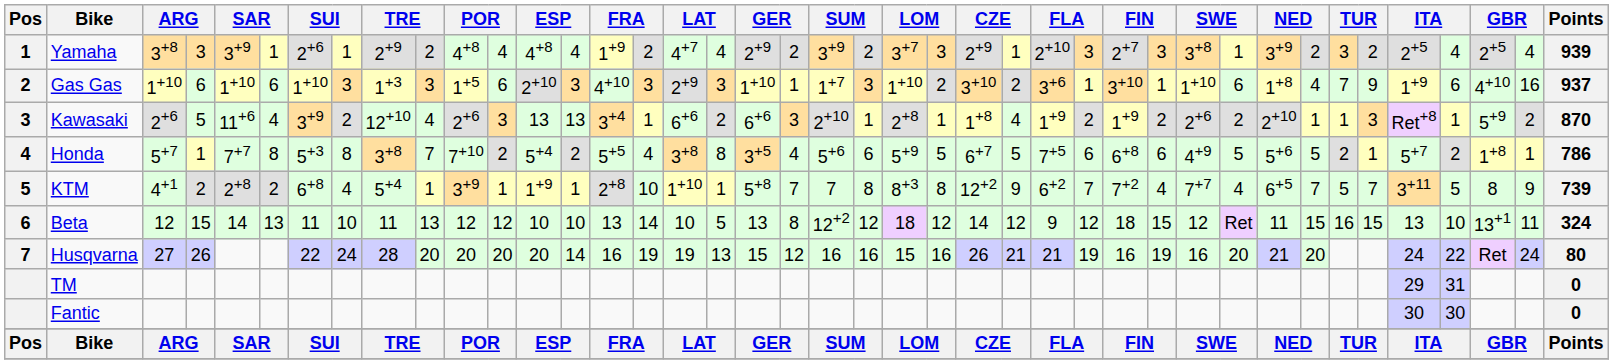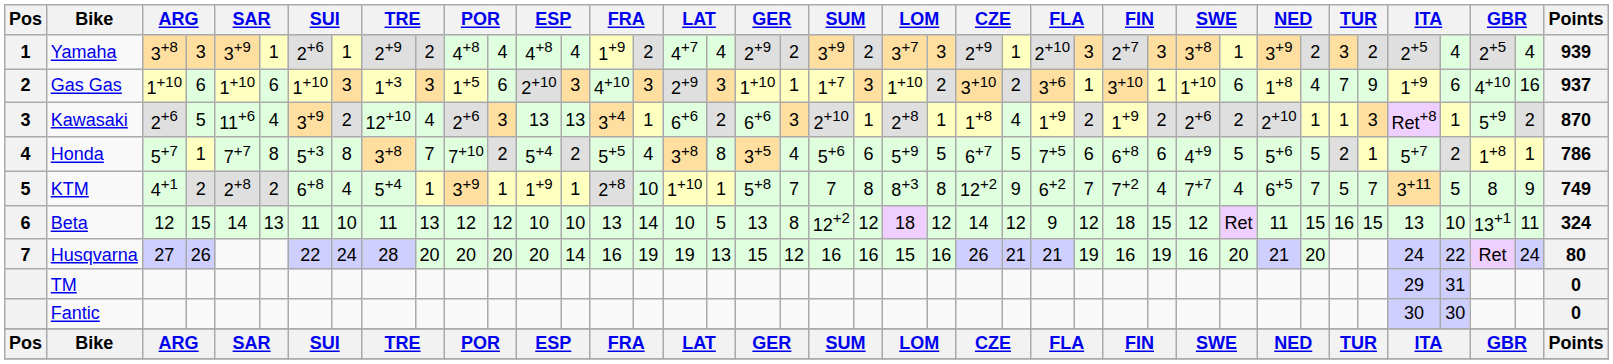 <table class="wikitable" style="font-size: 75%; text-align:center">
 <tr valign="top">
 <th valign="middle">Pos</th>
 <th valign="middle">Bike</th>
 <th colspan=2><a href='#'>ARG</a><br></th>
 <th colspan=2><a href='#'>SAR</a><br></th>
 <th colspan=2><a href='#'>SUI</a><br></th>
 <th colspan=2><a href='#'>TRE</a><br></th>
 <th colspan=2><a href='#'>POR</a><br></th>
 <th colspan=2><a href='#'>ESP</a><br></th>
 <th colspan=2><a href='#'>FRA</a><br></th>
 <th colspan=2><a href='#'>LAT</a><br></th>
 <th colspan=2><a href='#'>GER</a><br></th>
 <th colspan=2><a href='#'>SUM</a><br></th>
 <th colspan=2><a href='#'>LOM</a><br></th>
 <th colspan=2><a href='#'>CZE</a><br></th>
 <th colspan=2><a href='#'>FLA</a><br></th>
 <th colspan=2><a href='#'>FIN</a><br></th>
 <th colspan=2><a href='#'>SWE</a><br></th>
 <th colspan=2><a href='#'>NED</a><br></th>
 <th colspan=2><a href='#'>TUR</a><br></th>
 <th colspan=2><a href='#'>ITA</a><br></th>
 <th colspan=2><a href='#'>GBR</a><br></th>
 <th valign="middle">Points</th>
 </tr>
 <tr>
 <th>1</th>
 <td align=left><a href='#'>Yamaha</a></td>
 <td style="background:#ffdf9f;">3<sup>+8</sup></td>
 <td style="background:#ffdf9f;">3</td>
 <td style="background:#ffdf9f;">3<sup>+9</sup></td>
 <td style="background:#ffffbf;">1</td>
 <td style="background:#dfdfdf;">2<sup>+6</sup></td>
 <td style="background:#ffffbf;">1</td>
 <td style="background:#dfdfdf;">2<sup>+9</sup></td>
 <td style="background:#dfdfdf;">2</td>
 <td style="background:#dfffdf;">4<sup>+8</sup></td>
 <td style="background:#dfffdf;">4</td>
 <td style="background:#dfffdf;">4<sup>+8</sup></td>
 <td style="background:#dfffdf;">4</td>
 <td style="background:#ffffbf;">1<sup>+9</sup></td>
 <td style="background:#dfdfdf;">2</td>
 <td style="background:#dfffdf;">4<sup>+7</sup></td>
 <td style="background:#dfffdf;">4</td>
 <td style="background:#dfdfdf;">2<sup>+9</sup></td>
 <td style="background:#dfdfdf;">2</td>
 <td style="background:#ffdf9f;">3<sup>+9</sup></td>
 <td style="background:#dfdfdf;">2</td>
 <td style="background:#ffdf9f;">3<sup>+7</sup></td>
 <td style="background:#ffdf9f;">3</td>
 <td style="background:#dfdfdf;">2<sup>+9</sup></td>
 <td style="background:#ffffbf;">1</td>
 <td style="background:#dfdfdf;">2<sup>+10</sup></td>
 <td style="background:#ffdf9f;">3</td>
 <td style="background:#dfdfdf;">2<sup>+7</sup></td>
 <td style="background:#ffdf9f;">3</td>
 <td style="background:#ffdf9f;">3<sup>+8</sup></td>
 <td style="background:#ffffbf;">1</td>
 <td style="background:#ffdf9f;">3<sup>+9</sup></td>
 <td style="background:#dfdfdf;">2</td>
 <td style="background:#ffdf9f;">3</td>
 <td style="background:#dfdfdf;">2</td>
 <td style="background:#dfdfdf;">2<sup>+5</sup></td>
 <td style="background:#dfffdf;">4</td>
 <td style="background:#dfdfdf;">2<sup>+5</sup></td>
 <td style="background:#dfffdf;">4</td>
 <th>939</th>
 </tr>
 <tr>
 <th>2</th>
 <td align=left><a href='#'>Gas Gas</a></td>
 <td style="background:#ffffbf;">1<sup>+10</sup></td>
 <td style="background:#dfffdf;">6</td>
 <td style="background:#ffffbf;">1<sup>+10</sup></td>
 <td style="background:#dfffdf;">6</td>
 <td style="background:#ffffbf;">1<sup>+10</sup></td>
 <td style="background:#ffdf9f;">3</td>
 <td style="background:#ffffbf;">1<sup>+3</sup></td>
 <td style="background:#ffdf9f;">3</td>
 <td style="background:#ffffbf;">1<sup>+5</sup></td>
 <td style="background:#dfffdf;">6</td>
 <td style="background:#dfdfdf;">2<sup>+10</sup></td>
 <td style="background:#ffdf9f;">3</td>
 <td style="background:#dfffdf;">4<sup>+10</sup></td>
 <td style="background:#ffdf9f;">3</td>
 <td style="background:#dfdfdf;">2<sup>+9</sup></td>
 <td style="background:#ffdf9f;">3</td>
 <td style="background:#ffffbf;">1<sup>+10</sup></td>
 <td style="background:#ffffbf;">1</td>
 <td style="background:#ffffbf;">1<sup>+7</sup></td>
 <td style="background:#ffdf9f;">3</td>
 <td style="background:#ffffbf;">1<sup>+10</sup></td>
 <td style="background:#dfdfdf;">2</td>
 <td style="background:#ffdf9f;">3<sup>+10</sup></td>
 <td style="background:#dfdfdf;">2</td>
 <td style="background:#ffdf9f;">3<sup>+6</sup></td>
 <td style="background:#ffffbf;">1</td>
 <td style="background:#ffdf9f;">3<sup>+10</sup></td>
 <td style="background:#ffffbf;">1</td>
 <td style="background:#ffffbf;">1<sup>+10</sup></td>
 <td style="background:#dfffdf;">6</td>
 <td style="background:#ffffbf;">1<sup>+8</sup></td>
 <td style="background:#dfffdf;">4</td>
 <td style="background:#dfffdf;">7</td>
 <td style="background:#dfffdf;">9</td>
 <td style="background:#ffffbf;">1<sup>+9</sup></td>
 <td style="background:#dfffdf;">6</td>
 <td style="background:#dfffdf;">4<sup>+10</sup></td>
 <td style="background:#dfffdf;">16</td>
 <th>937</th>
 </tr>
 <tr>
 <th>3</th>
 <td align=left><a href='#'>Kawasaki</a></td>
 <td style="background:#dfdfdf;">2<sup>+6</sup></td>
 <td style="background:#dfffdf;">5</td>
 <td style="background:#dfffdf;">11<sup>+6</sup></td>
 <td style="background:#dfffdf;">4</td>
 <td style="background:#ffdf9f;">3<sup>+9</sup></td>
 <td style="background:#dfdfdf;">2</td>
 <td style="background:#dfffdf;">12<sup>+10</sup></td>
 <td style="background:#dfffdf;">4</td>
 <td style="background:#dfdfdf;">2<sup>+6</sup></td>
 <td style="background:#ffdf9f;">3</td>
 <td style="background:#dfffdf;">13</td>
 <td style="background:#dfffdf;">13</td>
 <td style="background:#ffdf9f;">3<sup>+4</sup></td>
 <td style="background:#ffffbf;">1</td>
 <td style="background:#dfffdf;">6<sup>+6</sup></td>
 <td style="background:#dfdfdf;">2</td>
 <td style="background:#dfffdf;">6<sup>+6</sup></td>
 <td style="background:#ffdf9f;">3</td>
 <td style="background:#dfdfdf;">2<sup>+10</sup></td>
 <td style="background:#ffffbf;">1</td>
 <td style="background:#dfdfdf;">2<sup>+8</sup></td>
 <td style="background:#ffffbf;">1</td>
 <td style="background:#ffffbf;">1<sup>+8</sup></td>
 <td style="background:#dfffdf;">4</td>
 <td style="background:#ffffbf;">1<sup>+9</sup></td>
 <td style="background:#dfdfdf;">2</td>
 <td style="background:#ffffbf;">1<sup>+9</sup></td>
 <td style="background:#dfdfdf;">2</td>
 <td style="background:#dfdfdf;">2<sup>+6</sup></td>
 <td style="background:#dfdfdf;">2</td>
 <td style="background:#dfdfdf;">2<sup>+10</sup></td>
 <td style="background:#ffffbf;">1</td>
 <td style="background:#ffffbf;">1</td>
 <td style="background:#ffdf9f;">3</td>
 <td style="background:#efcfff;">Ret<sup>+8</sup></td>
 <td style="background:#ffffbf;">1</td>
 <td style="background:#dfffdf;">5<sup>+9</sup></td>
 <td style="background:#dfdfdf;">2</td>
 <th>870</th>
 </tr>
 <tr>
 <th>4</th>
 <td align=left><a href='#'>Honda</a></td>
 <td style="background:#dfffdf;">5<sup>+7</sup></td>
 <td style="background:#ffffbf;">1</td>
 <td style="background:#dfffdf;">7<sup>+7</sup></td>
 <td style="background:#dfffdf;">8</td>
 <td style="background:#dfffdf;">5<sup>+3</sup></td>
 <td style="background:#dfffdf;">8</td>
 <td style="background:#ffdf9f;">3<sup>+8</sup></td>
 <td style="background:#dfffdf;">7</td>
 <td style="background:#dfffdf;">7<sup>+10</sup></td>
 <td style="background:#dfdfdf;">2</td>
 <td style="background:#dfffdf;">5<sup>+4</sup></td>
 <td style="background:#dfdfdf;">2</td>
 <td style="background:#dfffdf;">5<sup>+5</sup></td>
 <td style="background:#dfffdf;">4</td>
 <td style="background:#ffdf9f;">3<sup>+8</sup></td>
 <td style="background:#dfffdf;">8</td>
 <td style="background:#ffdf9f;">3<sup>+5</sup></td>
 <td style="background:#dfffdf;">4</td>
 <td style="background:#dfffdf;">5<sup>+6</sup></td>
 <td style="background:#dfffdf;">6</td>
 <td style="background:#dfffdf;">5<sup>+9</sup></td>
 <td style="background:#dfffdf;">5</td>
 <td style="background:#dfffdf;">6<sup>+7</sup></td>
 <td style="background:#dfffdf;">5</td>
 <td style="background:#dfffdf;">7<sup>+5</sup></td>
 <td style="background:#dfffdf;">6</td>
 <td style="background:#dfffdf;">6<sup>+8</sup></td>
 <td style="background:#dfffdf;">6</td>
 <td style="background:#dfffdf;">4<sup>+9</sup></td>
 <td style="background:#dfffdf;">5</td>
 <td style="background:#dfffdf;">5<sup>+6</sup></td>
 <td style="background:#dfffdf;">5</td>
 <td style="background:#dfdfdf;">2</td>
 <td style="background:#ffffbf;">1</td>
 <td style="background:#dfffdf;">5<sup>+7</sup></td>
 <td style="background:#dfdfdf;">2</td>
 <td style="background:#ffffbf;">1<sup>+8</sup></td>
 <td style="background:#ffffbf;">1</td>
 <th>786</th>
 </tr>
 <tr>
 <th>5</th>
 <td align=left><a href='#'>KTM</a></td>
 <td style="background:#dfffdf;">4<sup>+1</sup></td>
 <td style="background:#dfdfdf;">2</td>
 <td style="background:#dfdfdf;">2<sup>+8</sup></td>
 <td style="background:#dfdfdf;">2</td>
 <td style="background:#dfffdf;">6<sup>+8</sup></td>
 <td style="background:#dfffdf;">4</td>
 <td style="background:#dfffdf;">5<sup>+4</sup></td>
 <td style="background:#ffffbf;">1</td>
 <td style="background:#ffdf9f;">3<sup>+9</sup></td>
 <td style="background:#ffffbf;">1</td>
 <td style="background:#ffffbf;">1<sup>+9</sup></td>
 <td style="background:#ffffbf;">1</td>
 <td style="background:#dfdfdf;">2<sup>+8</sup></td>
 <td style="background:#dfffdf;">10</td>
 <td style="background:#ffffbf;">1<sup>+10</sup></td>
 <td style="background:#ffffbf;">1</td>
 <td style="background:#dfffdf;">5<sup>+8</sup></td>
 <td style="background:#dfffdf;">7</td>
 <td style="background:#dfffdf;">7</td>
 <td style="background:#dfffdf;">8</td>
 <td style="background:#dfffdf;">8<sup>+3</sup></td>
 <td style="background:#dfffdf;">8</td>
 <td style="background:#dfffdf;">12<sup>+2</sup></td>
 <td style="background:#dfffdf;">9</td>
 <td style="background:#dfffdf;">6<sup>+2</sup></td>
 <td style="background:#dfffdf;">7</td>
 <td style="background:#dfffdf;">7<sup>+2</sup></td>
 <td style="background:#dfffdf;">4</td>
 <td style="background:#dfffdf;">7<sup>+7</sup></td>
 <td style="background:#dfffdf;">4</td>
 <td style="background:#dfffdf;">6<sup>+5</sup></td>
 <td style="background:#dfffdf;">7</td>
 <td style="background:#dfffdf;">5</td>
 <td style="background:#dfffdf;">7</td>
 <td style="background:#ffdf9f;">3<sup>+11</sup></td>
 <td style="background:#dfffdf;">5</td>
 <td style="background:#dfffdf;">8</td>
 <td style="background:#dfffdf;">9</td>
-<th>739</th>
+<th>749</th>
 </tr>
 <tr>
 <th>6</th>
 <td align=left><a href='#'>Beta</a></td>
 <td style="background:#dfffdf;">12</td>
 <td style="background:#dfffdf;">15</td>
 <td style="background:#dfffdf;">14</td>
 <td style="background:#dfffdf;">13</td>
 <td style="background:#dfffdf;">11</td>
 <td style="background:#dfffdf;">10</td>
 <td style="background:#dfffdf;">11</td>
 <td style="background:#dfffdf;">13</td>
 <td style="background:#dfffdf;">12</td>
 <td style="background:#dfffdf;">12</td>
 <td style="background:#dfffdf;">10</td>
 <td style="background:#dfffdf;">10</td>
 <td style="background:#dfffdf;">13</td>
 <td style="background:#dfffdf;">14</td>
 <td style="background:#dfffdf;">10</td>
 <td style="background:#dfffdf;">5</td>
 <td style="background:#dfffdf;">13</td>
 <td style="background:#dfffdf;">8</td>
 <td style="background:#dfffdf;">12<sup>+2</sup></td>
 <td style="background:#dfffdf;">12</td>
 <td style="background:#efcfff;">18</td>
 <td style="background:#dfffdf;">12</td>
 <td style="background:#dfffdf;">14</td>
 <td style="background:#dfffdf;">12</td>
 <td style="background:#dfffdf;">9</td>
 <td style="background:#dfffdf;">12</td>
 <td style="background:#dfffdf;">18</td>
 <td style="background:#dfffdf;">15</td>
 <td style="background:#dfffdf;">12</td>
 <td style="background:#efcfff;">Ret</td>
 <td style="background:#dfffdf;">11</td>
 <td style="background:#dfffdf;">15</td>
 <td style="background:#dfffdf;">16</td>
 <td style="background:#dfffdf;">15</td>
 <td style="background:#dfffdf;">13</td>
 <td style="background:#dfffdf;">10</td>
 <td style="background:#dfffdf;">13<sup>+1</sup></td>
 <td style="background:#dfffdf;">11</td>
 <th>324</th>
 </tr>
 <tr>
 <th>7</th>
 <td align=left><a href='#'>Husqvarna</a></td>
 <td style="background:#cfcfff;">27</td>
 <td style="background:#cfcfff;">26</td>
 <td></td>
 <td></td>
 <td style="background:#cfcfff;">22</td>
 <td style="background:#cfcfff;">24</td>
 <td style="background:#cfcfff;">28</td>
 <td style="background:#dfffdf;">20</td>
 <td style="background:#dfffdf;">20</td>
 <td style="background:#dfffdf;">20</td>
 <td style="background:#dfffdf;">20</td>
 <td style="background:#dfffdf;">14</td>
 <td style="background:#dfffdf;">16</td>
 <td style="background:#dfffdf;">19</td>
 <td style="background:#dfffdf;">19</td>
 <td style="background:#dfffdf;">13</td>
 <td style="background:#dfffdf;">15</td>
 <td style="background:#dfffdf;">12</td>
 <td style="background:#dfffdf;">16</td>
 <td style="background:#dfffdf;">16</td>
 <td style="background:#dfffdf;">15</td>
 <td style="background:#dfffdf;">16</td>
 <td style="background:#cfcfff;">26</td>
 <td style="background:#cfcfff;">21</td>
 <td style="background:#cfcfff;">21</td>
 <td style="background:#dfffdf;">19</td>
 <td style="background:#dfffdf;">16</td>
 <td style="background:#dfffdf;">19</td>
 <td style="background:#dfffdf;">16</td>
 <td style="background:#dfffdf;">20</td>
 <td style="background:#cfcfff;">21</td>
 <td style="background:#dfffdf;">20</td>
 <td></td>
 <td></td>
 <td style="background:#cfcfff;">24</td>
 <td style="background:#cfcfff;">22</td>
 <td style="background:#efcfff;">Ret</td>
 <td style="background:#cfcfff;">24</td>
 <th>80</th>
 </tr>
 <tr>
 <th></th>
 <td align=left><a href='#'>TM</a></td>
 <td></td>
 <td></td>
 <td></td>
 <td></td>
 <td></td>
 <td></td>
 <td></td>
 <td></td>
 <td></td>
 <td></td>
 <td></td>
 <td></td>
 <td></td>
 <td></td>
 <td></td>
 <td></td>
 <td></td>
 <td></td>
 <td></td>
 <td></td>
 <td></td>
 <td></td>
 <td></td>
 <td></td>
 <td></td>
 <td></td>
 <td></td>
 <td></td>
 <td></td>
 <td></td>
 <td></td>
 <td></td>
 <td></td>
 <td></td>
 <td style="background:#cfcfff;">29</td>
 <td style="background:#cfcfff;">31</td>
 <td></td>
 <td></td>
 <th>0</th>
 </tr>
 <tr>
 <th></th>
 <td align=left><a href='#'>Fantic</a></td>
 <td></td>
 <td></td>
 <td></td>
 <td></td>
 <td></td>
 <td></td>
 <td></td>
 <td></td>
 <td></td>
 <td></td>
 <td></td>
 <td></td>
 <td></td>
 <td></td>
 <td></td>
 <td></td>
 <td></td>
 <td></td>
 <td></td>
 <td></td>
 <td></td>
 <td></td>
 <td></td>
 <td></td>
 <td></td>
 <td></td>
 <td></td>
 <td></td>
 <td></td>
 <td></td>
 <td></td>
 <td></td>
 <td></td>
 <td></td>
 <td style="background:#cfcfff;">30</td>
 <td style="background:#cfcfff;">30</td>
 <td></td>
 <td></td>
 <th>0</th>
 </tr>
 <tr>
 </tr>
 <tr valign="top">
 <th valign="middle">Pos</th>
 <th valign="middle">Bike</th>
 <th colspan=2><a href='#'>ARG</a><br></th>
 <th colspan=2><a href='#'>SAR</a><br></th>
 <th colspan=2><a href='#'>SUI</a><br></th>
 <th colspan=2><a href='#'>TRE</a><br></th>
 <th colspan=2><a href='#'>POR</a><br></th>
 <th colspan=2><a href='#'>ESP</a><br></th>
 <th colspan=2><a href='#'>FRA</a><br></th>
 <th colspan=2><a href='#'>LAT</a><br></th>
 <th colspan=2><a href='#'>GER</a><br></th>
 <th colspan=2><a href='#'>SUM</a><br></th>
 <th colspan=2><a href='#'>LOM</a><br></th>
 <th colspan=2><a href='#'>CZE</a><br></th>
 <th colspan=2><a href='#'>FLA</a><br></th>
 <th colspan=2><a href='#'>FIN</a><br></th>
 <th colspan=2><a href='#'>SWE</a><br></th>
 <th colspan=2><a href='#'>NED</a><br></th>
 <th colspan=2><a href='#'>TUR</a><br></th>
 <th colspan=2><a href='#'>ITA</a><br></th>
 <th colspan=2><a href='#'>GBR</a><br></th>
 <th valign="middle">Points</th>
 </tr>
 <tr>
 </tr>
 </table>
